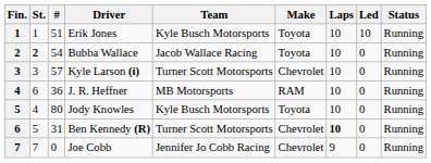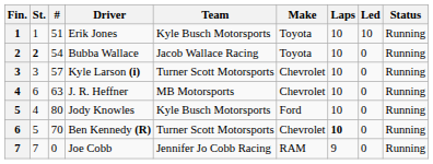 <table class="wikitable" style="font-size:95%">
 <tr>
 <th>Fin.</th>
 <th>St.</th>
 <th>#</th>
 <th>Driver</th>
 <th>Team</th>
 <th>Make</th>
 <th>Laps</th>
 <th>Led</th>
 <th>Status</th>
 </tr>
 <tr>
 <th>1</th>
 <td>1</td>
 <td>51</td>
 <td>Erik Jones</td>
 <td>Kyle Busch Motorsports</td>
 <td>Toyota</td>
 <td>10</td>
 <td>10</td>
 <td>Running</td>
 </tr>
 <tr>
 <th>2</th>
 <td><strong>2</strong></td>
 <td>54</td>
 <td>Bubba Wallace</td>
 <td>Jacob Wallace Racing</td>
 <td>Toyota</td>
 <td>10</td>
 <td>0</td>
 <td>Running</td>
 </tr>
 <tr>
 <th>3</th>
 <td>3</td>
 <td>57</td>
 <td>Kyle Larson <strong>(i)</strong></td>
 <td>Turner Scott Motorsports</td>
 <td>Chevrolet</td>
 <td>10</td>
 <td>0</td>
 <td>Running</td>
 </tr>
 <tr>
 <th>4</th>
 <td>6</td>
-<td>36</td>
+<td>63</td>
 <td>J. R. Heffner</td>
 <td>MB Motorsports</td>
-<td>RAM</td>
+<td>Chevrolet</td>
 <td>10</td>
 <td>0</td>
 <td>Running</td>
 </tr>
 <tr>
 <th>5</th>
 <td>4</td>
 <td>80</td>
 <td>Jody Knowles</td>
 <td>Kyle Busch Motorsports</td>
-<td>Toyota</td>
+<td>Ford</td>
 <td>10</td>
 <td>0</td>
 <td>Running</td>
 </tr>
 <tr>
 <th>6</th>
 <td>5</td>
-<td>31</td>
+<td>70</td>
 <td>Ben Kennedy <strong>(R)</strong></td>
 <td>Turner Scott Motorsports</td>
 <td>Chevrolet</td>
 <td><strong>10</strong></td>
 <td>0</td>
 <td>Running</td>
 </tr>
 <tr>
 <th>7</th>
 <td>7</td>
 <td>0</td>
 <td>Joe Cobb</td>
 <td>Jennifer Jo Cobb Racing</td>
-<td>Chevrolet</td>
+<td>RAM</td>
 <td>9</td>
 <td>0</td>
 <td>Running</td>
 </tr>
 </table>
